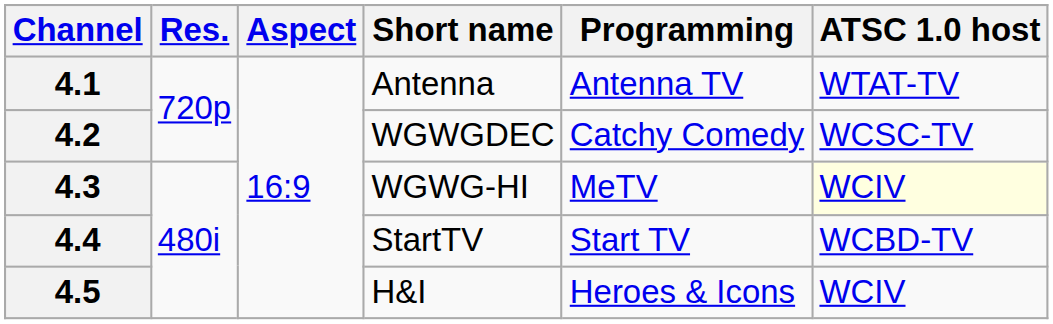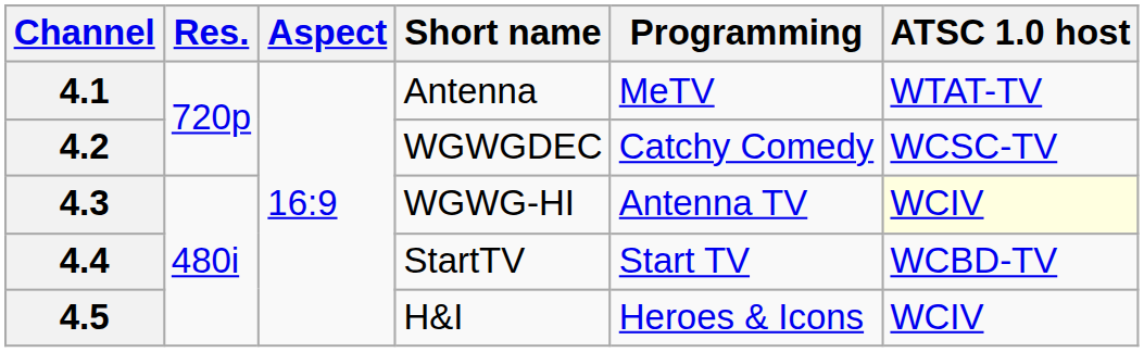 <table class="wikitable">
 <tr>
 <th scope = "col"><a href='#'>Channel</a></th>
 <th scope = "col"><a href='#'>Res.</a></th>
 <th scope = "col"><a href='#'>Aspect</a></th>
 <th scope = "col">Short name</th>
 <th scope = "col">Programming</th>
 <th scope = "col">ATSC 1.0 host</th>
 </tr>
 <tr>
 <th scope = "row">4.1</th>
 <td rowspan=2><a href='#'>720p</a></td>
 <td rowspan=5><a href='#'>16:9</a></td>
 <td>Antenna</td>
-<td><a href='#'>Antenna TV</a></td>
+<td><a href='#'>MeTV</a></td>
 <td><a href='#'>WTAT-TV</a></td>
 </tr>
 <tr>
 <th scope = "row">4.2</th>
 <td>WGWGDEC</td>
 <td><a href='#'>Catchy Comedy</a></td>
 <td><a href='#'>WCSC-TV</a></td>
 </tr>
 <tr>
 <th scope = "row">4.3</th>
 <td rowspan=3><a href='#'>480i</a></td>
 <td>WGWG-HI</td>
-<td><a href='#'>MeTV</a></td>
+<td><a href='#'>Antenna TV</a></td>
 <td style="background: lightyellow;"><a href='#'>WCIV</a></td>
 </tr>
 <tr>
 <th scope = "row">4.4</th>
 <td>StartTV</td>
 <td><a href='#'>Start TV</a></td>
 <td><a href='#'>WCBD-TV</a></td>
 </tr>
 <tr>
 <th scope = "row">4.5</th>
 <td>H&I</td>
 <td><a href='#'>Heroes & Icons</a></td>
 <td><a href='#'>WCIV</a></td>
 </tr>
 </table>
